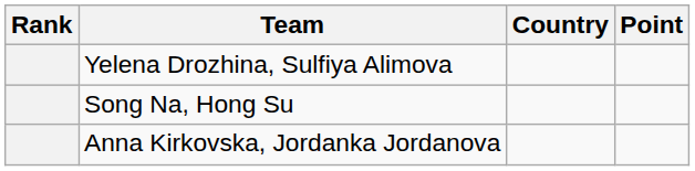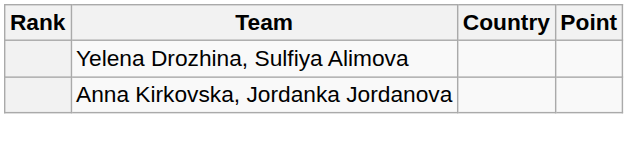 <table class="wikitable sortable">
 <tr>
 <th>Rank</th>
 <th>Team</th>
 <th>Country</th>
 <th>Point</th>
 </tr>
 <tr>
 <th></th>
 <td>Yelena Drozhina, Sulfiya Alimova</td>
 <td></td>
 <td></td>
 </tr>
 <tr>
 <th></th>
-<td>Song Na, Hong Su</td>
-<td></td>
-<td></td>
-</tr>
-<tr>
-<th></th>
 <td>Anna Kirkovska, Jordanka Jordanova</td>
 <td></td>
 <td></td>
 </tr>
 </table>
